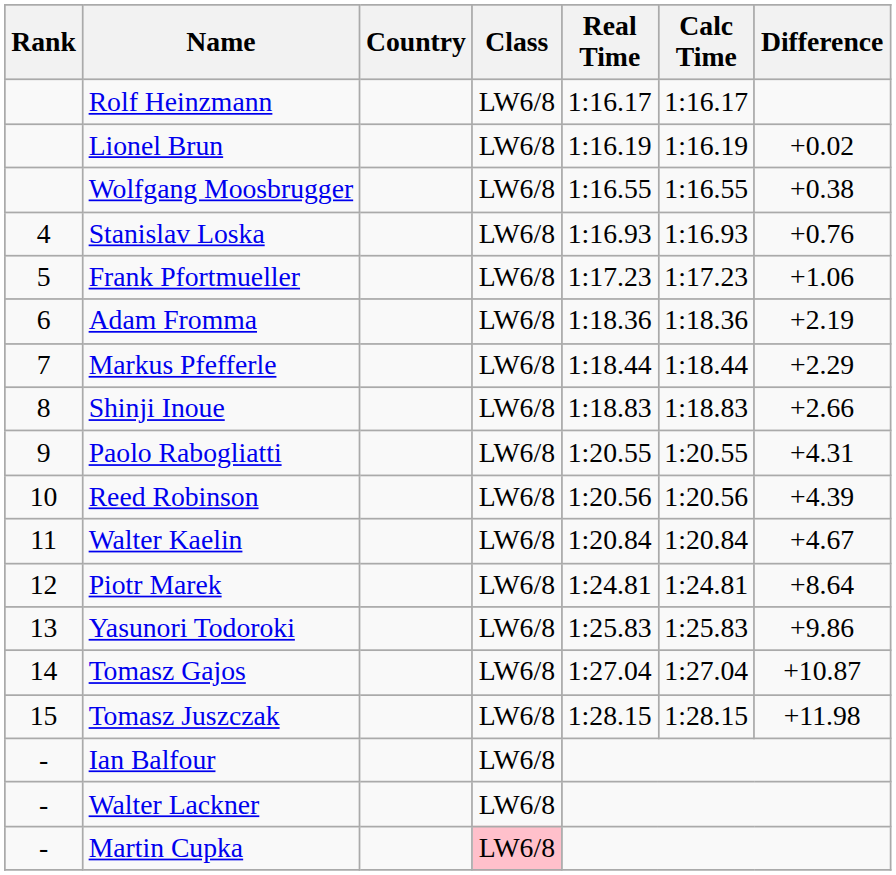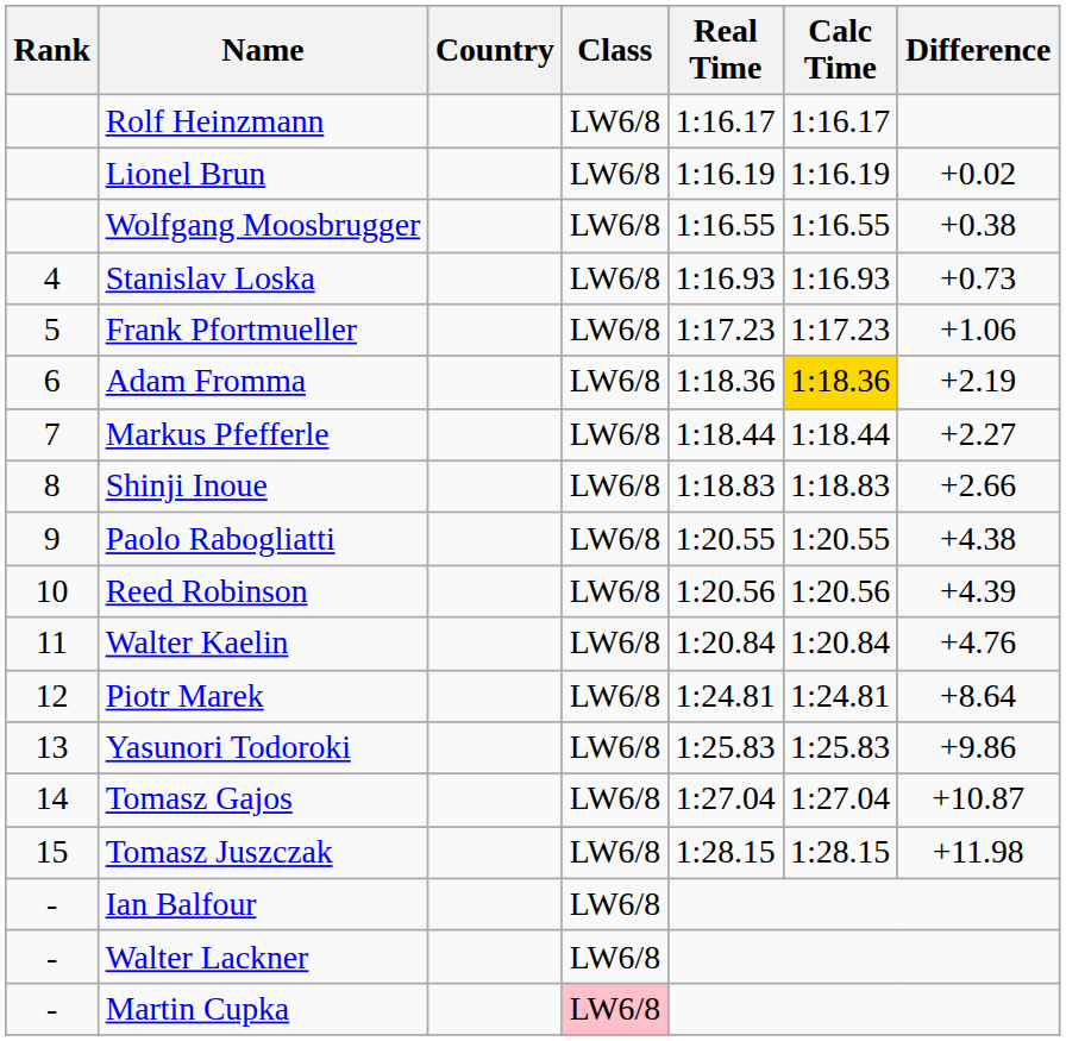 <table class="wikitable sortable" style="text-align:center">
 <tr>
 <th>Rank</th>
 <th>Name</th>
 <th>Country</th>
 <th>Class</th>
 <th>Real<br>Time</th>
 <th>Calc<br>Time</th>
 <th Class="unsortable">Difference</th>
 </tr>
 <tr>
 <td></td>
 <td align=left><a href='#'>Rolf Heinzmann</a></td>
 <td align=left></td>
 <td>LW6/8</td>
 <td>1:16.17</td>
 <td>1:16.17</td>
 </tr>
 <tr>
 <td></td>
 <td align=left><a href='#'>Lionel Brun</a></td>
 <td align=left></td>
 <td>LW6/8</td>
 <td>1:16.19</td>
 <td>1:16.19</td>
 <td>+0.02</td>
 </tr>
 <tr>
 <td></td>
 <td align=left><a href='#'>Wolfgang Moosbrugger</a></td>
 <td align=left></td>
 <td>LW6/8</td>
 <td>1:16.55</td>
 <td>1:16.55</td>
 <td>+0.38</td>
 </tr>
 <tr>
 <td>4</td>
 <td align=left><a href='#'>Stanislav Loska</a></td>
 <td align=left></td>
 <td>LW6/8</td>
 <td>1:16.93</td>
 <td>1:16.93</td>
-<td>+0.76</td>
+<td>+0.73</td>
 </tr>
 <tr>
 <td>5</td>
 <td align=left><a href='#'>Frank Pfortmueller</a></td>
 <td align=left></td>
 <td>LW6/8</td>
 <td>1:17.23</td>
 <td>1:17.23</td>
 <td>+1.06</td>
 </tr>
 <tr>
 <td>6</td>
 <td align=left><a href='#'>Adam Fromma</a></td>
 <td align=left></td>
 <td>LW6/8</td>
 <td>1:18.36</td>
-<td>1:18.36</td>
+<td style="background: gold;">1:18.36</td>
 <td>+2.19</td>
 </tr>
 <tr>
 <td>7</td>
 <td align=left><a href='#'>Markus Pfefferle</a></td>
 <td align=left></td>
 <td>LW6/8</td>
 <td>1:18.44</td>
 <td>1:18.44</td>
-<td>+2.29</td>
+<td>+2.27</td>
 </tr>
 <tr>
 <td>8</td>
 <td align=left><a href='#'>Shinji Inoue</a></td>
 <td align=left></td>
 <td>LW6/8</td>
 <td>1:18.83</td>
 <td>1:18.83</td>
 <td>+2.66</td>
 </tr>
 <tr>
 <td>9</td>
 <td align=left><a href='#'>Paolo Rabogliatti</a></td>
 <td align=left></td>
 <td>LW6/8</td>
 <td>1:20.55</td>
 <td>1:20.55</td>
-<td>+4.31</td>
+<td>+4.38</td>
 </tr>
 <tr>
 <td>10</td>
 <td align=left><a href='#'>Reed Robinson</a></td>
 <td align=left></td>
 <td>LW6/8</td>
 <td>1:20.56</td>
 <td>1:20.56</td>
 <td>+4.39</td>
 </tr>
 <tr>
 <td>11</td>
 <td align=left><a href='#'>Walter Kaelin</a></td>
 <td align=left></td>
 <td>LW6/8</td>
 <td>1:20.84</td>
 <td>1:20.84</td>
-<td>+4.67</td>
+<td>+4.76</td>
 </tr>
 <tr>
 <td>12</td>
 <td align=left><a href='#'>Piotr Marek</a></td>
 <td align=left></td>
 <td>LW6/8</td>
 <td>1:24.81</td>
 <td>1:24.81</td>
 <td>+8.64</td>
 </tr>
 <tr>
 <td>13</td>
 <td align=left><a href='#'>Yasunori Todoroki</a></td>
 <td align=left></td>
 <td>LW6/8</td>
 <td>1:25.83</td>
 <td>1:25.83</td>
 <td>+9.86</td>
 </tr>
 <tr>
 <td>14</td>
 <td align=left><a href='#'>Tomasz Gajos</a></td>
 <td align=left></td>
 <td>LW6/8</td>
 <td>1:27.04</td>
 <td>1:27.04</td>
 <td>+10.87</td>
 </tr>
 <tr>
 <td>15</td>
 <td align=left><a href='#'>Tomasz Juszczak</a></td>
 <td align=left></td>
 <td>LW6/8</td>
 <td>1:28.15</td>
 <td>1:28.15</td>
 <td>+11.98</td>
 </tr>
 <tr>
 <td>-</td>
 <td align=left><a href='#'>Ian Balfour</a></td>
 <td align=left></td>
 <td>LW6/8</td>
 <td colspan=3></td>
 </tr>
 <tr>
 <td>-</td>
 <td align=left><a href='#'>Walter Lackner</a></td>
 <td align=left></td>
 <td>LW6/8</td>
 <td colspan=3></td>
 </tr>
 <tr>
 <td>-</td>
 <td align=left><a href='#'>Martin Cupka</a></td>
 <td align=left></td>
 <td style="background: pink;">LW6/8</td>
 <td colspan=3></td>
 </tr>
 </table>
